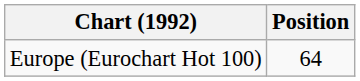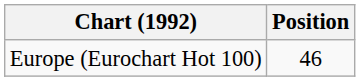 <table class="wikitable">
 <tr>
 <th>Chart (1992)</th>
 <th>Position</th>
 </tr>
 <tr>
 <td>Europe (Eurochart Hot 100)</td>
-<td align="center">64</td>
+<td align="center">46</td>
 </tr>
 </table>
